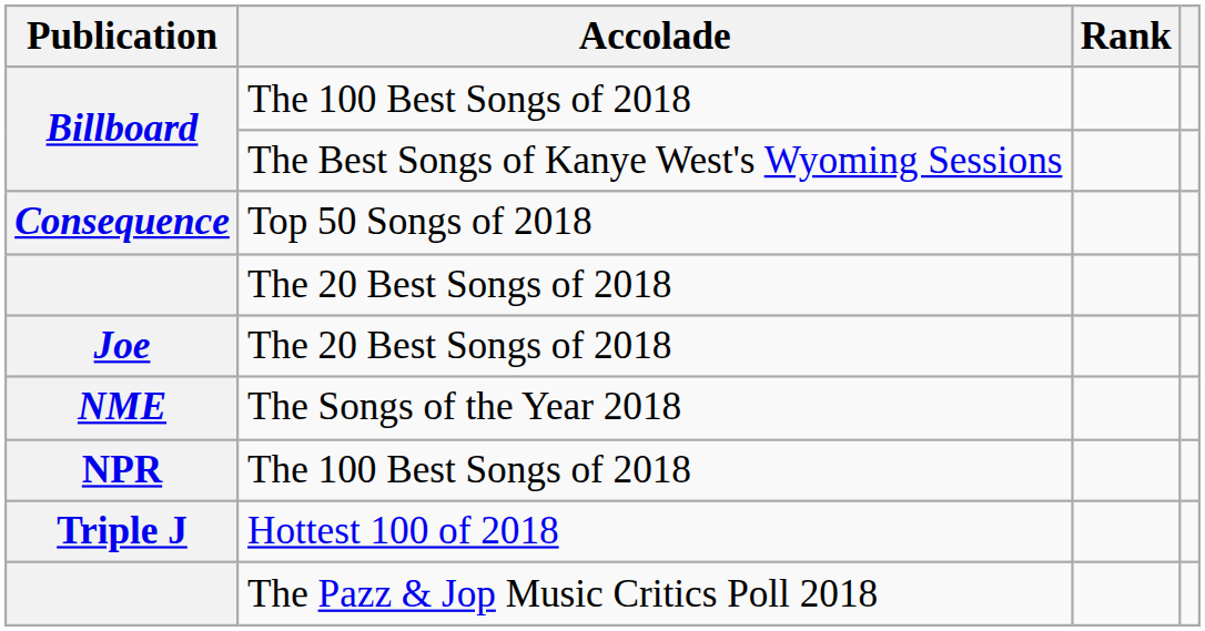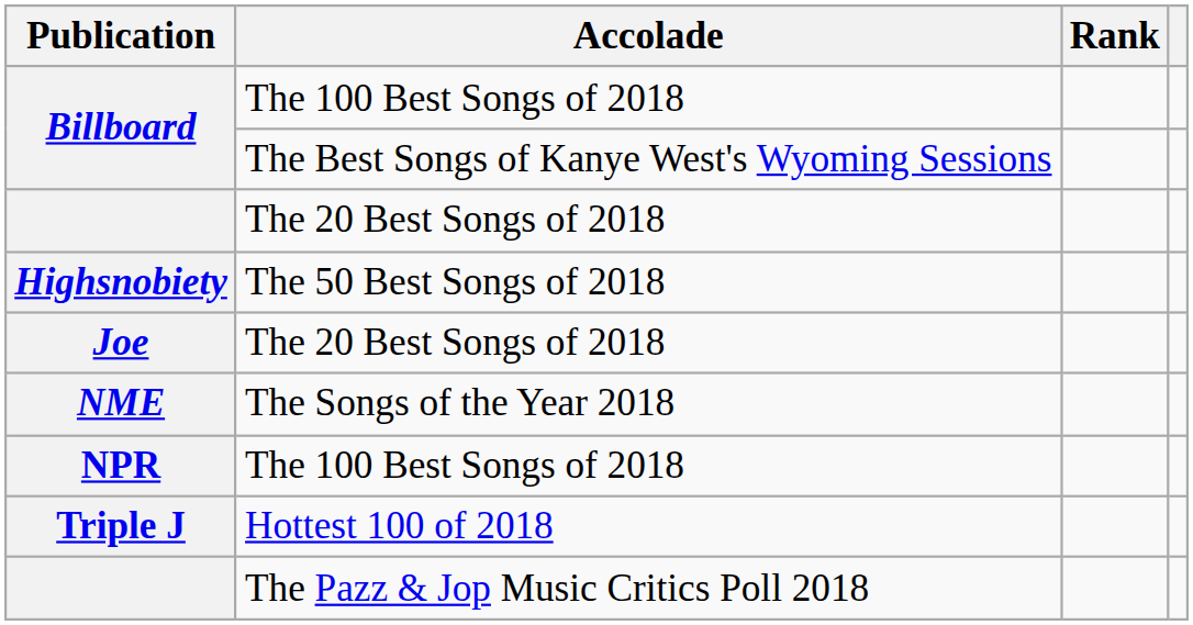 <table class="wikitable plainrowheaders sortable">
 <tr>
 <th scope="col">Publication</th>
 <th scope="col">Accolade</th>
 <th scope="col">Rank</th>
 <th scope="col" class="unsortable"></th>
 </tr>
 <tr>
 <th scope="row" rowspan="2"><em><a href='#'>Billboard</a></em></th>
 <td>The 100 Best Songs of 2018</td>
 <td></td>
 <td></td>
 </tr>
 <tr>
 <td>The Best Songs of Kanye West's <a href='#'>Wyoming Sessions</a></td>
 <td></td>
 <td></td>
 </tr>
 <tr>
-<th scope="row"><em><a href='#'>Consequence</a></em></th>
-<td>Top 50 Songs of 2018</td>
+<th scope="row"></th>
+<td>The 20 Best Songs of 2018</td>
 <td></td>
 <td></td>
 </tr>
 <tr>
-<th scope="row"></th>
-<td>The 20 Best Songs of 2018</td>
+<th scope="row"><em><a href='#'>Highsnobiety</a></em></th>
+<td>The 50 Best Songs of 2018</td>
 <td></td>
 <td></td>
 </tr>
 <tr>
 <th scope="row"><em><a href='#'>Joe</a></em></th>
 <td>The 20 Best Songs of 2018</td>
 <td></td>
 <td></td>
 </tr>
 <tr>
 <th scope="row"><em><a href='#'>NME</a></em></th>
 <td>The Songs of the Year 2018</td>
 <td></td>
 <td></td>
 </tr>
 <tr>
 <th scope="row"><a href='#'>NPR</a></th>
 <td>The 100 Best Songs of 2018</td>
 <td></td>
 <td></td>
 </tr>
 <tr>
 <th scope="row"><a href='#'>Triple J</a></th>
 <td><a href='#'>Hottest 100 of 2018</a></td>
 <td></td>
 <td></td>
 </tr>
 <tr>
 <th scope="row"></th>
 <td>The <a href='#'>Pazz & Jop</a> Music Critics Poll 2018</td>
 <td></td>
 <td></td>
 </tr>
 </table>
